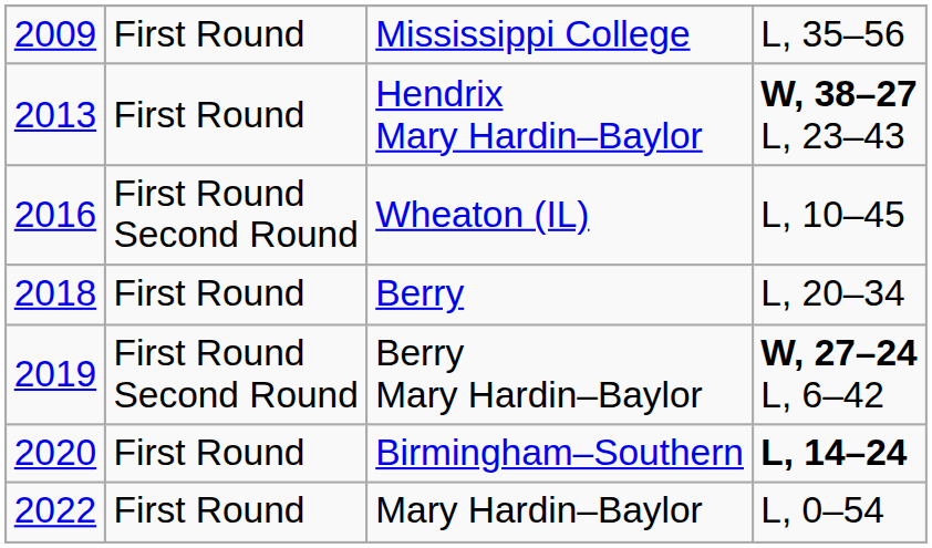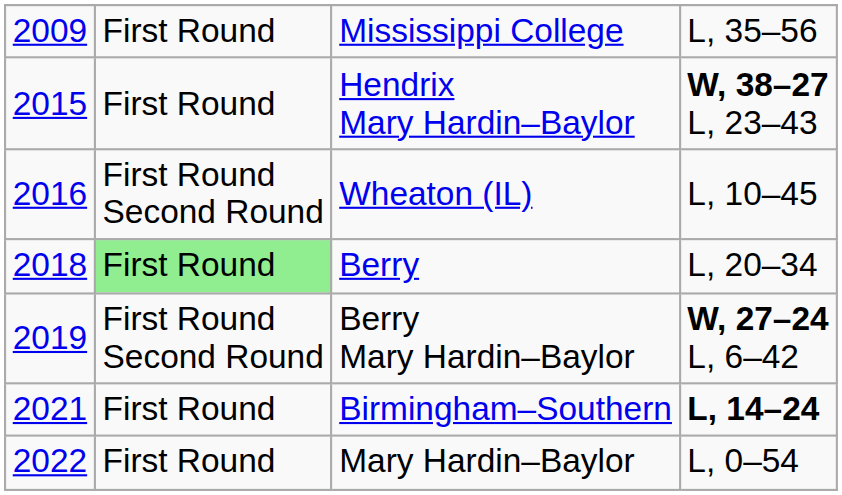 <table class="wikitable">
 <tr>
 </tr>
 <tr>
 <td><a href='#'>2009</a></td>
 <td>First Round</td>
 <td><a href='#'>Mississippi College</a></td>
 <td>L, 35–56</td>
 </tr>
 <tr>
-<td><a href='#'>2013</a></td>
+<td><a href='#'>2015</a></td>
 <td>First Round</td>
 <td><a href='#'>Hendrix</a><br><a href='#'>Mary Hardin–Baylor</a></td>
 <td><strong>W, 38–27</strong><br>L, 23–43</td>
 </tr>
 <tr>
 <td><a href='#'>2016</a></td>
 <td>First Round<br>Second Round</td>
 <td><a href='#'>Wheaton (IL)</a></td>
 <td>L, 10–45</td>
 </tr>
 <tr>
 <td><a href='#'>2018</a></td>
-<td>First Round</td>
+<td style="background: lightgreen;">First Round</td>
 <td><a href='#'>Berry</a></td>
 <td>L, 20–34</td>
 </tr>
 <tr>
 <td><a href='#'>2019</a></td>
 <td>First Round<br>Second Round</td>
 <td>Berry<br>Mary Hardin–Baylor</td>
 <td><strong>W, 27–24</strong><br>L, 6–42</td>
 </tr>
 <tr>
-<td><a href='#'>2020</a></td>
+<td><a href='#'>2021</a></td>
 <td>First Round</td>
 <td><a href='#'>Birmingham–Southern</a></td>
 <td><strong>L, 14–24</strong></td>
 </tr>
 <tr>
 <td><a href='#'>2022</a></td>
 <td>First Round</td>
 <td>Mary Hardin–Baylor</td>
 <td>L, 0–54</td>
 </tr>
 </table>
